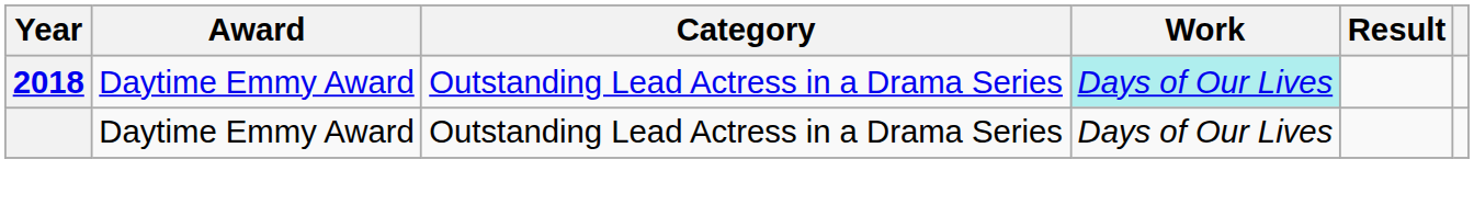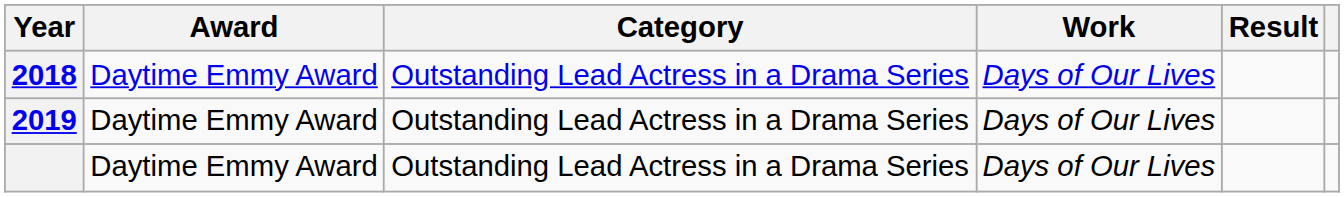 <table class="wikitable plainrowheaders">
 <tr>
 <th>Year</th>
 <th>Award</th>
 <th>Category</th>
 <th>Work</th>
 <th>Result</th>
 <th scope="col" class="unsortable"></th>
 </tr>
 <tr>
 <th scope="row" style="text-align:center;"><a href='#'>2018</a></th>
 <td><a href='#'>Daytime Emmy Award</a></td>
 <td><a href='#'>Outstanding Lead Actress in a Drama Series</a></td>
-<td style="background: paleturquoise;"><em><a href='#'>Days of Our Lives</a></em></td>
+<td><em><a href='#'>Days of Our Lives</a></em></td>
+<td></td>
+<td style="text-align:center;"></td>
+</tr>
+<tr>
+<th scope="row" style="text-align:center;"><a href='#'>2019</a></th>
+<td>Daytime Emmy Award</td>
+<td>Outstanding Lead Actress in a Drama Series</td>
+<td><em>Days of Our Lives</em></td>
 <td></td>
 <td style="text-align:center;"></td>
 </tr>
 <tr>
 <th scope="row"></th>
 <td>Daytime Emmy Award</td>
 <td>Outstanding Lead Actress in a Drama Series</td>
 <td><em>Days of Our Lives</em></td>
 <td></td>
 <td></td>
 </tr>
 </table>
